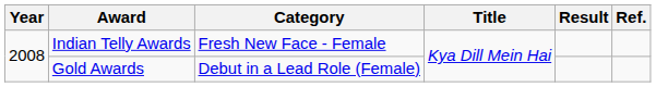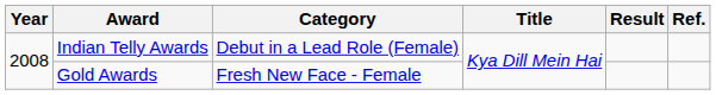 <table class="wikitable">
 <tr>
 <th>Year</th>
 <th>Award</th>
 <th>Category</th>
 <th>Title</th>
 <th>Result</th>
 <th>Ref.</th>
 </tr>
 <tr>
 <td rowspan="2">2008</td>
 <td><a href='#'>Indian Telly Awards</a></td>
-<td><a href='#'>Fresh New Face - Female</a></td>
+<td><a href='#'>Debut in a Lead Role (Female)</a></td>
 <td rowspan="2"><em><a href='#'>Kya Dill Mein Hai</a></em></td>
 <td></td>
 <td></td>
 </tr>
 <tr>
 <td><a href='#'>Gold Awards</a></td>
-<td><a href='#'>Debut in a Lead Role (Female)</a></td>
+<td><a href='#'>Fresh New Face - Female</a></td>
 <td></td>
 <td></td>
 </tr>
 </table>
